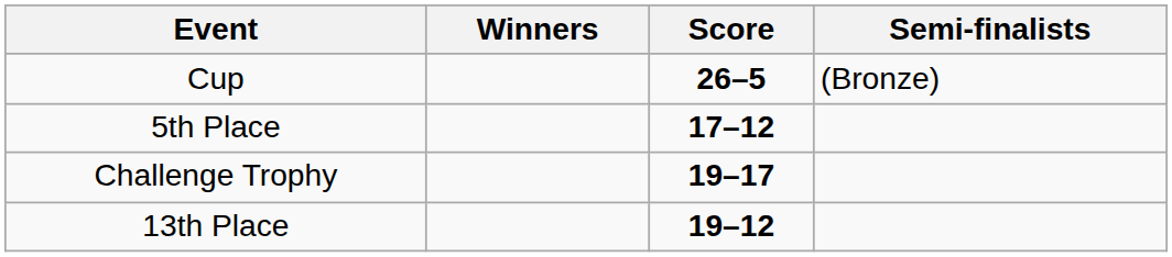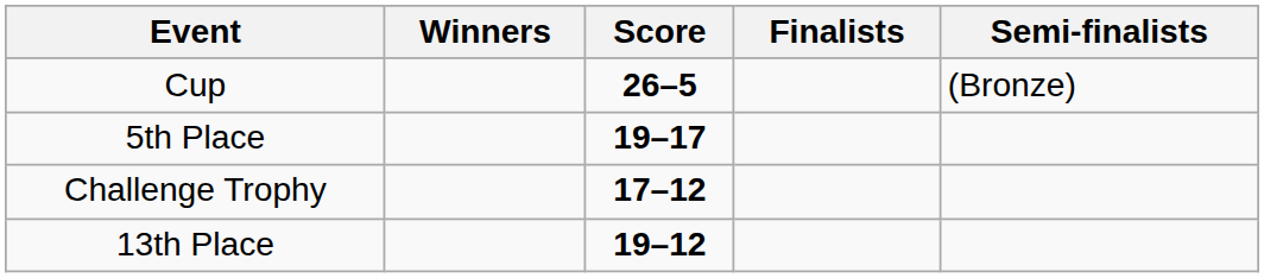 <table class="wikitable" width=600 style="text-align: center">
 <tr>
 <th>Event</th>
 <th>Winners</th>
 <th>Score</th>
+<th>Finalists</th>
 <th>Semi-finalists</th>
 </tr>
 <tr>
 <td>Cup</td>
 <td align=left><strong></strong></td>
 <td><strong>26–5</strong></td>
+<td align=left></td>
 <td align=left> (Bronze)<br></td>
 </tr>
 <tr>
 <td>5th Place</td>
 <td align=left><strong></strong></td>
-<td><strong>17–12</strong></td>
+<td><strong>19–17</strong></td>
+<td align=left></td>
 <td align=left><br></td>
 </tr>
 <tr>
 <td>Challenge Trophy</td>
 <td align=left><strong></strong></td>
-<td><strong>19–17</strong></td>
+<td><strong>17–12</strong></td>
+<td align=left></td>
 <td align=left><br></td>
 </tr>
 <tr>
 <td>13th Place</td>
 <td align=left><strong></strong></td>
 <td><strong>19–12</strong></td>
+<td align=left></td>
 <td align=left><br></td>
 </tr>
 </table>
